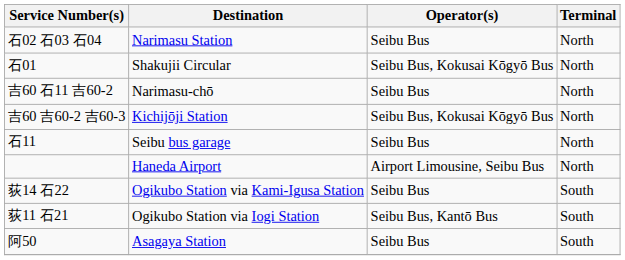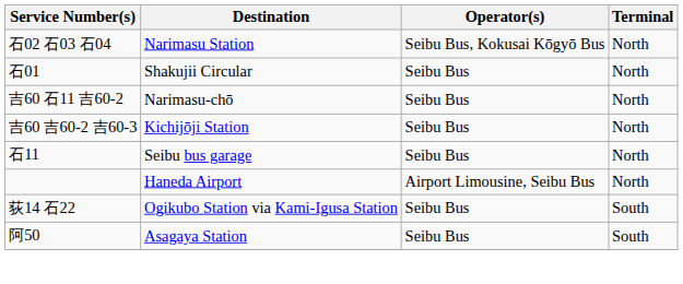 <table class="wikitable">
 <tr>
 <th>Service Number(s)</th>
 <th>Destination</th>
 <th>Operator(s)</th>
 <th>Terminal</th>
 </tr>
 <tr>
 <td>石02 石03 石04</td>
 <td><a href='#'>Narimasu Station</a></td>
-<td>Seibu Bus</td>
+<td>Seibu Bus, Kokusai Kōgyō Bus</td>
 <td>North</td>
 </tr>
 <tr>
 <td>石01</td>
 <td>Shakujii Circular</td>
-<td>Seibu Bus, Kokusai Kōgyō Bus</td>
+<td>Seibu Bus</td>
 <td>North</td>
 </tr>
 <tr>
 <td>吉60 石11 吉60-2</td>
 <td>Narimasu-chō</td>
 <td>Seibu Bus</td>
 <td>North</td>
 </tr>
 <tr>
 <td>吉60 吉60-2 吉60-3</td>
 <td><a href='#'>Kichijōji Station</a></td>
-<td>Seibu Bus, Kokusai Kōgyō Bus</td>
+<td>Seibu Bus</td>
 <td>North</td>
 </tr>
 <tr>
 <td>石11</td>
 <td>Seibu <a href='#'>bus garage</a></td>
 <td>Seibu Bus</td>
 <td>North</td>
 </tr>
 <tr>
 <td></td>
 <td><a href='#'>Haneda Airport</a></td>
 <td>Airport Limousine, Seibu Bus</td>
 <td>North</td>
 </tr>
 <tr>
 <td>荻14 石22</td>
 <td><a href='#'>Ogikubo Station</a> via <a href='#'>Kami-Igusa Station</a></td>
 <td>Seibu Bus</td>
 <td>South</td>
 </tr>
 <tr>
-<td>荻11 石21</td>
-<td>Ogikubo Station via <a href='#'>Iogi Station</a></td>
-<td>Seibu Bus, Kantō Bus</td>
-<td>South</td>
-</tr>
-<tr>
 <td>阿50</td>
 <td><a href='#'>Asagaya Station</a></td>
 <td>Seibu Bus</td>
 <td>South</td>
 </tr>
 <tr>
 </tr>
 </table>
